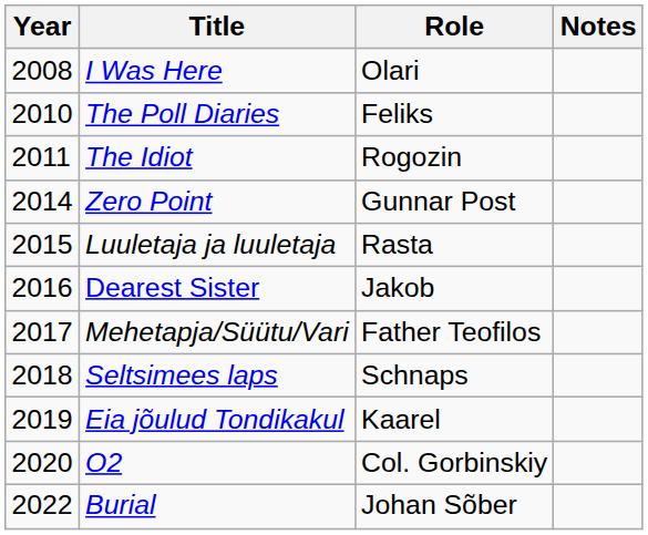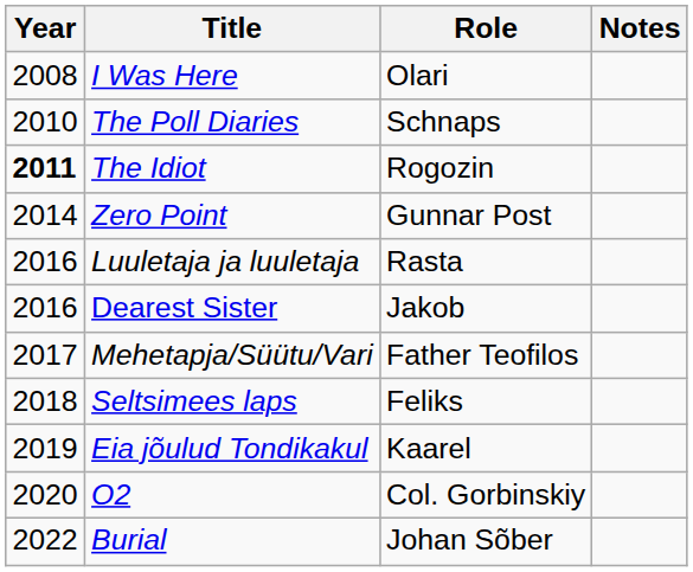 <table class="wikitable sortable">
 <tr>
 <th>Year</th>
 <th>Title</th>
 <th>Role</th>
 <th class="unsortable">Notes</th>
 </tr>
 <tr>
 <td>2008</td>
 <td><em><a href='#'>I Was Here</a></em></td>
 <td>Olari</td>
 <td></td>
 </tr>
 <tr>
 <td>2010</td>
 <td><em><a href='#'>The Poll Diaries</a></em></td>
-<td>Feliks</td>
+<td>Schnaps</td>
 <td></td>
 </tr>
 <tr>
-<td>2011</td>
+<td><strong>2011</strong></td>
 <td><em><a href='#'>The Idiot</a></em></td>
 <td>Rogozin</td>
 <td></td>
 </tr>
 <tr>
 <td>2014</td>
 <td><em><a href='#'>Zero Point</a></em></td>
 <td>Gunnar Post</td>
 <td></td>
 </tr>
 <tr>
-<td>2015</td>
+<td>2016</td>
 <td><em>Luuletaja ja luuletaja</em></td>
 <td>Rasta</td>
 <td></td>
 </tr>
 <tr>
 <td>2016</td>
 <td><a href='#'>Dearest Sister</a></td>
 <td>Jakob</td>
 <td></td>
 </tr>
 <tr>
 <td>2017</td>
 <td><em>Mehetapja/Süütu/Vari</em></td>
 <td>Father Teofilos</td>
 <td></td>
 </tr>
 <tr>
 <td>2018</td>
 <td><em><a href='#'>Seltsimees laps</a></em></td>
-<td>Schnaps</td>
+<td>Feliks</td>
 <td></td>
 </tr>
 <tr>
 <td>2019</td>
 <td><em><a href='#'>Eia jõulud Tondikakul</a></em></td>
 <td>Kaarel</td>
 <td></td>
 </tr>
 <tr>
 <td>2020</td>
 <td><em><a href='#'>O2</a></em></td>
 <td>Col. Gorbinskiy</td>
 <td></td>
 </tr>
 <tr>
 <td>2022</td>
 <td><em><a href='#'>Burial</a></em></td>
 <td>Johan Sõber</td>
 <td></td>
 </tr>
 </table>
